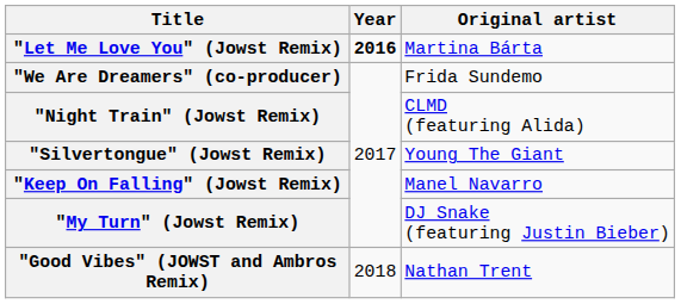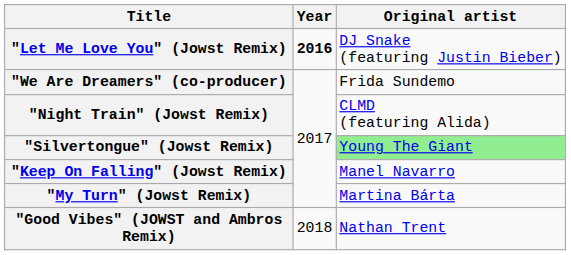 <table class="wikitable plainrowheaders">
 <tr>
 <th scope="col" style="width:19em;">Title</th>
 <th scope="col" style="width:1em;">Year</th>
 <th scope="col">Original artist</th>
 </tr>
 <tr>
 <th scope="row">"<a href='#'>Let Me Love You</a>" <span>(Jowst Remix)</span></th>
 <td><strong>2016</strong></td>
-<td><a href='#'>Martina Bárta</a></td>
+<td><a href='#'>DJ Snake</a><br><span>(featuring <a href='#'>Justin Bieber</a>)</span></td>
 </tr>
 <tr>
 <th scope="row">"We Are Dreamers" <span>(co-producer)</span></th>
 <td rowspan="5">2017</td>
 <td>Frida Sundemo</td>
 </tr>
 <tr>
 <th scope="row">"Night Train" <span>(Jowst Remix)</span></th>
 <td><a href='#'>CLMD</a><br><span>(featuring Alida)</span></td>
 </tr>
 <tr>
 <th scope="row">"Silvertongue" <span>(Jowst Remix)</span></th>
-<td><a href='#'>Young The Giant</a></td>
+<td style="background: lightgreen;"><a href='#'>Young The Giant</a></td>
 </tr>
 <tr>
 <th scope="row">"<a href='#'>Keep On Falling</a>" <span>(Jowst Remix)</span></th>
 <td><a href='#'>Manel Navarro</a></td>
 </tr>
 <tr>
 <th scope="row">"<a href='#'>My Turn</a>" <span>(Jowst Remix)</span></th>
-<td><a href='#'>DJ Snake</a><br><span>(featuring <a href='#'>Justin Bieber</a>)</span></td>
+<td><a href='#'>Martina Bárta</a></td>
 </tr>
 <tr>
 <th scope="row">"Good Vibes" <span>(JOWST and Ambros Remix)</span></th>
 <td>2018</td>
 <td><a href='#'>Nathan Trent</a></td>
 </tr>
 </table>
